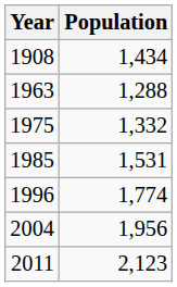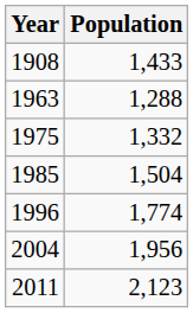 <table class="wikitable" style="line-height:1.1em;">
 <tr>
 <th>Year</th>
 <th>Population</th>
 </tr>
 <tr align="right">
 <td>1908</td>
-<td>1,434</td>
+<td>1,433</td>
 </tr>
 <tr align="right">
 <td>1963</td>
 <td>1,288</td>
 </tr>
 <tr align="right">
 <td>1975</td>
 <td>1,332</td>
 </tr>
 <tr align="right">
 <td>1985</td>
-<td>1,531</td>
+<td>1,504</td>
 </tr>
 <tr align="right">
 <td>1996</td>
 <td>1,774</td>
 </tr>
 <tr align="right">
 <td>2004</td>
 <td>1,956</td>
 </tr>
 <tr align="right">
 <td>2011</td>
 <td>2,123</td>
 </tr>
 </table>
